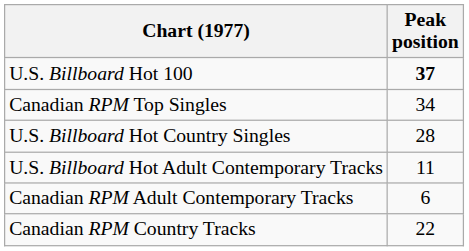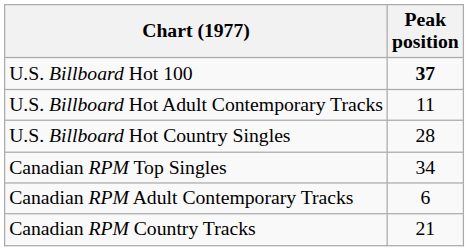 <table class="wikitable sortable">
 <tr>
 <th align="left">Chart (1977)</th>
 <th align="center">Peak<br>position</th>
 </tr>
 <tr>
 <td align="left">U.S. <em>Billboard</em> Hot 100</td>
 <td align="center"><strong>37</strong></td>
 </tr>
 <tr>
-<td align="left">Canadian <em>RPM</em> Top Singles</td>
-<td align="center">34</td>
+<td align="left">U.S. <em>Billboard</em> Hot Adult Contemporary Tracks</td>
+<td align="center">11</td>
 </tr>
 <tr>
 <td align="left">U.S. <em>Billboard</em> Hot Country Singles</td>
 <td align="center">28</td>
 </tr>
 <tr>
-<td align="left">U.S. <em>Billboard</em> Hot Adult Contemporary Tracks</td>
-<td align="center">11</td>
+<td align="left">Canadian <em>RPM</em> Top Singles</td>
+<td align="center">34</td>
 </tr>
 <tr>
 <td align="left">Canadian <em>RPM</em> Adult Contemporary Tracks</td>
 <td align="center">6</td>
 </tr>
 <tr>
 <td align="left">Canadian <em>RPM</em> Country Tracks</td>
-<td align="center">22</td>
+<td align="center">21</td>
 </tr>
 </table>
